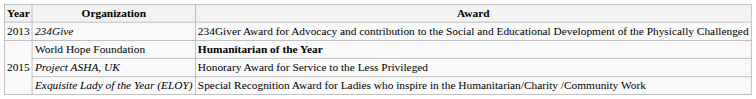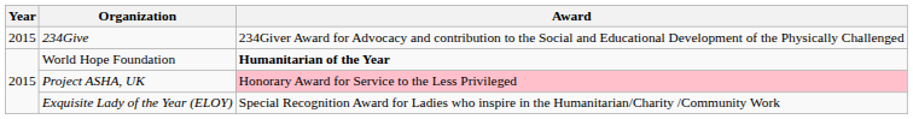 <table class="wikitable">
 <tr>
 <th>Year</th>
 <th>Organization</th>
 <th>Award</th>
 </tr>
 <tr>
-<td>2013</td>
+<td>2015</td>
 <td><em>234Give</em></td>
 <td>234Giver Award for Advocacy and contribution to the Social and Educational Development of the Physically Challenged</td>
 </tr>
 <tr>
 <td rowspan="3">2015</td>
 <td>World Hope Foundation</td>
 <td><strong>Humanitarian of the Year</strong></td>
 </tr>
 <tr>
 <td><em>Project ASHA, UK</em></td>
-<td>Honorary Award for Service to the Less Privileged</td>
+<td style="background: pink;">Honorary Award for Service to the Less Privileged</td>
 </tr>
 <tr>
 <td><em>Exquisite Lady of the Year (ELOY)</em></td>
 <td>Special Recognition Award for Ladies who inspire in the Humanitarian/Charity /Community Work</td>
 </tr>
 </table>
